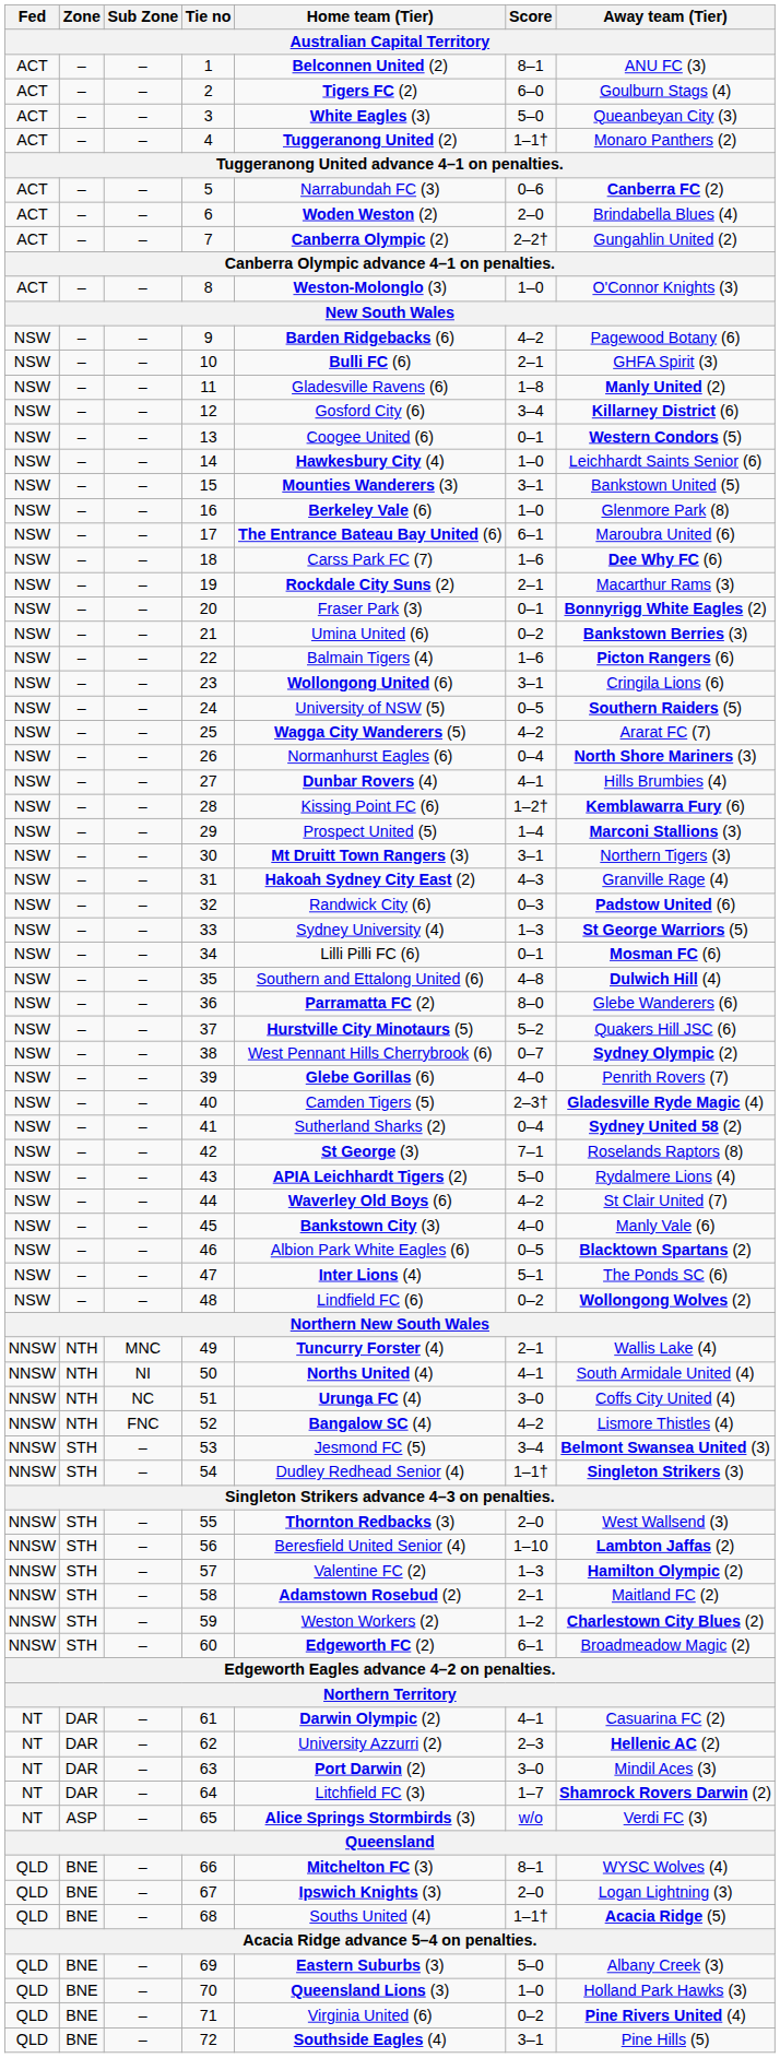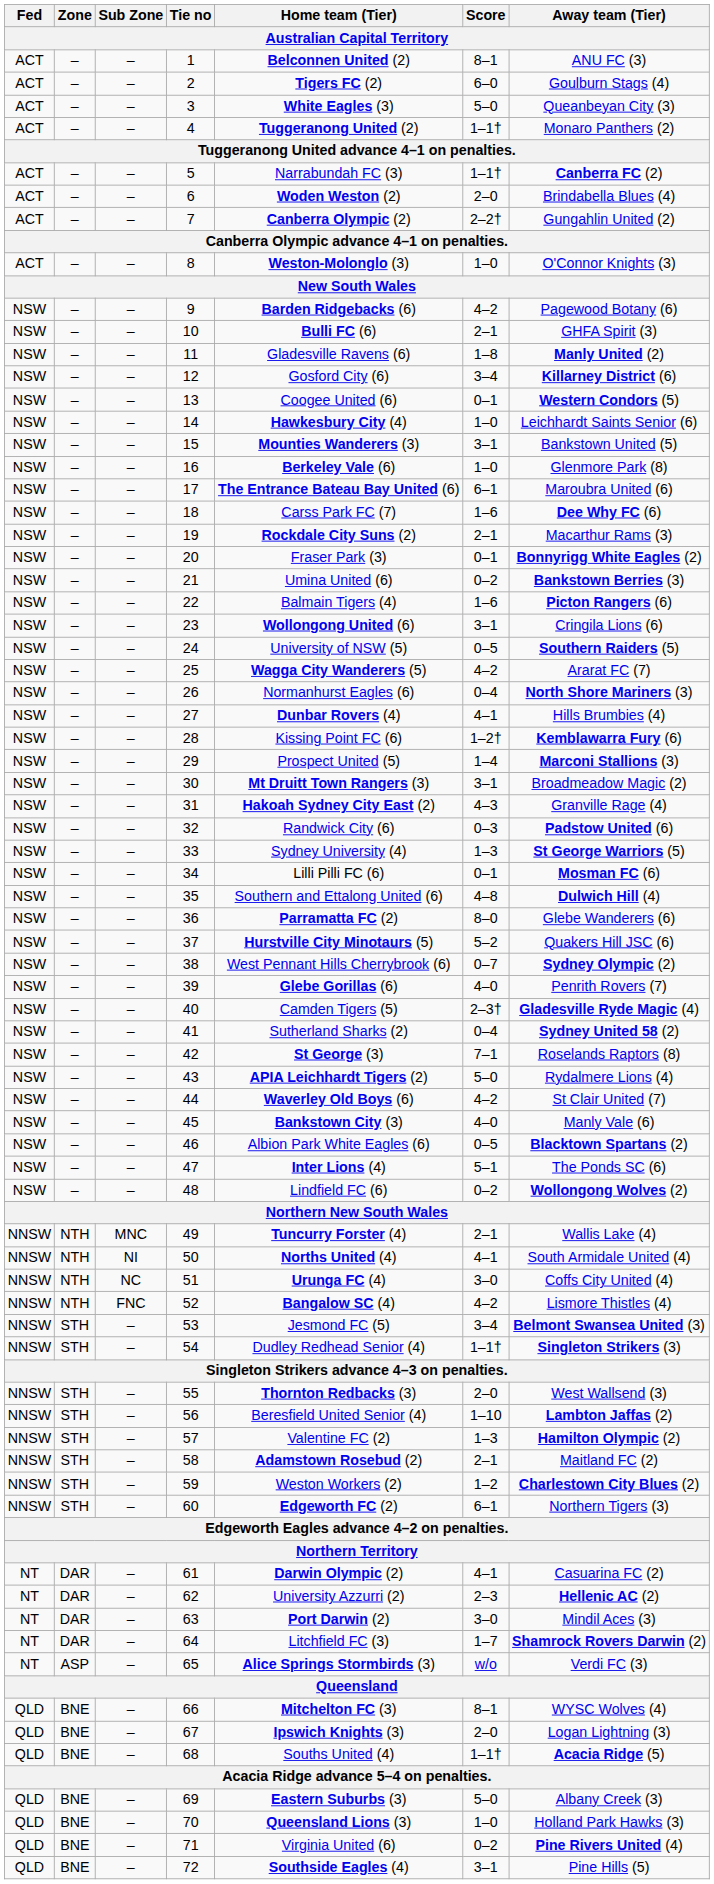 <table class="wikitable" style="text-align:center">
 <tr>
 <th>Fed</th>
 <th>Zone</th>
 <th>Sub Zone</th>
 <th>Tie no</th>
 <th>Home team (Tier)</th>
 <th>Score</th>
 <th>Away team (Tier)</th>
 </tr>
 <tr>
 <th colspan=7><a href='#'>Australian Capital Territory</a></th>
 </tr>
 <tr>
 <td>ACT</td>
 <td>–</td>
 <td>–</td>
 <td>1</td>
 <td><strong><a href='#'>Belconnen United</a></strong> (2)</td>
 <td>8–1</td>
 <td><a href='#'>ANU FC</a> (3)</td>
 </tr>
 <tr>
 <td>ACT</td>
 <td>–</td>
 <td>–</td>
 <td>2</td>
 <td><strong><a href='#'>Tigers FC</a></strong> (2)</td>
 <td>6–0</td>
 <td><a href='#'>Goulburn Stags</a> (4)</td>
 </tr>
 <tr>
 <td>ACT</td>
 <td>–</td>
 <td>–</td>
 <td>3</td>
 <td><strong><a href='#'>White Eagles</a></strong> (3)</td>
 <td>5–0</td>
 <td><a href='#'>Queanbeyan City</a> (3)</td>
 </tr>
 <tr>
 <td>ACT</td>
 <td>–</td>
 <td>–</td>
 <td>4</td>
 <td><strong><a href='#'>Tuggeranong United</a></strong> (2)</td>
 <td>1–1†</td>
 <td><a href='#'>Monaro Panthers</a> (2)</td>
 </tr>
 <tr>
 <th colspan=7>Tuggeranong United advance 4–1 on penalties.</th>
 </tr>
 <tr>
 <td>ACT</td>
 <td>–</td>
 <td>–</td>
 <td>5</td>
 <td><a href='#'>Narrabundah FC</a> (3)</td>
-<td>0–6</td>
+<td>1–1†</td>
 <td><strong><a href='#'>Canberra FC</a></strong> (2)</td>
 </tr>
 <tr>
 <td>ACT</td>
 <td>–</td>
 <td>–</td>
 <td>6</td>
 <td><strong><a href='#'>Woden Weston</a></strong> (2)</td>
 <td>2–0</td>
 <td><a href='#'>Brindabella Blues</a> (4)</td>
 </tr>
 <tr>
 <td>ACT</td>
 <td>–</td>
 <td>–</td>
 <td>7</td>
 <td><strong><a href='#'>Canberra Olympic</a></strong> (2)</td>
 <td>2–2†</td>
 <td><a href='#'>Gungahlin United</a> (2)</td>
 </tr>
 <tr>
 <th colspan=7>Canberra Olympic advance 4–1 on penalties.</th>
 </tr>
 <tr>
 <td>ACT</td>
 <td>–</td>
 <td>–</td>
 <td>8</td>
 <td><strong><a href='#'>Weston-Molonglo</a></strong> (3)</td>
 <td>1–0</td>
 <td><a href='#'>O'Connor Knights</a> (3)</td>
 </tr>
 <tr>
 <th colspan=7><a href='#'>New South Wales</a></th>
 </tr>
 <tr>
 <td>NSW</td>
 <td>–</td>
 <td>–</td>
 <td>9</td>
 <td><strong><a href='#'>Barden Ridgebacks</a></strong> (6)</td>
 <td>4–2</td>
 <td><a href='#'>Pagewood Botany</a> (6)</td>
 </tr>
 <tr>
 <td>NSW</td>
 <td>–</td>
 <td>–</td>
 <td>10</td>
 <td><strong><a href='#'>Bulli FC</a></strong> (6)</td>
 <td>2–1</td>
 <td><a href='#'>GHFA Spirit</a> (3)</td>
 </tr>
 <tr>
 <td>NSW</td>
 <td>–</td>
 <td>–</td>
 <td>11</td>
 <td><a href='#'>Gladesville Ravens</a> (6)</td>
 <td>1–8</td>
 <td><strong><a href='#'>Manly United</a></strong> (2)</td>
 </tr>
 <tr>
 <td>NSW</td>
 <td>–</td>
 <td>–</td>
 <td>12</td>
 <td><a href='#'>Gosford City</a> (6)</td>
 <td>3–4</td>
 <td><strong><a href='#'>Killarney District</a></strong> (6)</td>
 </tr>
 <tr>
 <td>NSW</td>
 <td>–</td>
 <td>–</td>
 <td>13</td>
 <td><a href='#'>Coogee United</a> (6)</td>
 <td>0–1</td>
 <td><strong><a href='#'>Western Condors</a></strong> (5)</td>
 </tr>
 <tr>
 <td>NSW</td>
 <td>–</td>
 <td>–</td>
 <td>14</td>
 <td><strong><a href='#'>Hawkesbury City</a></strong> (4)</td>
 <td>1–0</td>
 <td><a href='#'>Leichhardt Saints Senior</a> (6)</td>
 </tr>
 <tr>
 <td>NSW</td>
 <td>–</td>
 <td>–</td>
 <td>15</td>
 <td><strong><a href='#'>Mounties Wanderers</a></strong> (3)</td>
 <td>3–1</td>
 <td><a href='#'>Bankstown United</a> (5)</td>
 </tr>
 <tr>
 <td>NSW</td>
 <td>–</td>
 <td>–</td>
 <td>16</td>
 <td><strong><a href='#'>Berkeley Vale</a></strong> (6)</td>
 <td>1–0</td>
 <td><a href='#'>Glenmore Park</a> (8)</td>
 </tr>
 <tr>
 <td>NSW</td>
 <td>–</td>
 <td>–</td>
 <td>17</td>
 <td><strong><a href='#'>The Entrance Bateau Bay United</a></strong> (6)</td>
 <td>6–1</td>
 <td><a href='#'>Maroubra United</a> (6)</td>
 </tr>
 <tr>
 <td>NSW</td>
 <td>–</td>
 <td>–</td>
 <td>18</td>
 <td><a href='#'>Carss Park FC</a> (7)</td>
 <td>1–6</td>
 <td><strong><a href='#'>Dee Why FC</a></strong> (6)</td>
 </tr>
 <tr>
 <td>NSW</td>
 <td>–</td>
 <td>–</td>
 <td>19</td>
 <td><strong><a href='#'>Rockdale City Suns</a></strong> (2)</td>
 <td>2–1</td>
 <td><a href='#'>Macarthur Rams</a> (3)</td>
 </tr>
 <tr>
 <td>NSW</td>
 <td>–</td>
 <td>–</td>
 <td>20</td>
 <td><a href='#'>Fraser Park</a> (3)</td>
 <td>0–1</td>
 <td><strong><a href='#'>Bonnyrigg White Eagles</a></strong> (2)</td>
 </tr>
 <tr>
 <td>NSW</td>
 <td>–</td>
 <td>–</td>
 <td>21</td>
 <td><a href='#'>Umina United</a> (6)</td>
 <td>0–2</td>
 <td><strong><a href='#'>Bankstown Berries</a></strong> (3)</td>
 </tr>
 <tr>
 <td>NSW</td>
 <td>–</td>
 <td>–</td>
 <td>22</td>
 <td><a href='#'>Balmain Tigers</a> (4)</td>
 <td>1–6</td>
 <td><strong><a href='#'>Picton Rangers</a></strong> (6)</td>
 </tr>
 <tr>
 <td>NSW</td>
 <td>–</td>
 <td>–</td>
 <td>23</td>
 <td><strong><a href='#'>Wollongong United</a></strong> (6)</td>
 <td>3–1</td>
 <td><a href='#'>Cringila Lions</a> (6)</td>
 </tr>
 <tr>
 <td>NSW</td>
 <td>–</td>
 <td>–</td>
 <td>24</td>
 <td><a href='#'>University of NSW</a> (5)</td>
 <td>0–5</td>
 <td><strong><a href='#'>Southern Raiders</a></strong> (5)</td>
 </tr>
 <tr>
 <td>NSW</td>
 <td>–</td>
 <td>–</td>
 <td>25</td>
 <td><strong><a href='#'>Wagga City Wanderers</a></strong> (5)</td>
 <td>4–2</td>
 <td><a href='#'>Ararat FC</a> (7)</td>
 </tr>
 <tr>
 <td>NSW</td>
 <td>–</td>
 <td>–</td>
 <td>26</td>
 <td><a href='#'>Normanhurst Eagles</a> (6)</td>
 <td>0–4</td>
 <td><strong><a href='#'>North Shore Mariners</a></strong> (3)</td>
 </tr>
 <tr>
 <td>NSW</td>
 <td>–</td>
 <td>–</td>
 <td>27</td>
 <td><strong><a href='#'>Dunbar Rovers</a></strong> (4)</td>
 <td>4–1</td>
 <td><a href='#'>Hills Brumbies</a> (4)</td>
 </tr>
 <tr>
 <td>NSW</td>
 <td>–</td>
 <td>–</td>
 <td>28</td>
 <td><a href='#'>Kissing Point FC</a> (6)</td>
 <td>1–2†</td>
 <td><strong><a href='#'>Kemblawarra Fury</a></strong> (6)</td>
 </tr>
 <tr>
 <td>NSW</td>
 <td>–</td>
 <td>–</td>
 <td>29</td>
 <td><a href='#'>Prospect United</a> (5)</td>
 <td>1–4</td>
 <td><strong><a href='#'>Marconi Stallions</a></strong> (3)</td>
 </tr>
 <tr>
 <td>NSW</td>
 <td>–</td>
 <td>–</td>
 <td>30</td>
 <td><strong><a href='#'>Mt Druitt Town Rangers</a></strong> (3)</td>
 <td>3–1</td>
-<td><a href='#'>Northern Tigers</a> (3)</td>
+<td><a href='#'>Broadmeadow Magic</a> (2)</td>
 </tr>
 <tr>
 <td>NSW</td>
 <td>–</td>
 <td>–</td>
 <td>31</td>
 <td><strong><a href='#'>Hakoah Sydney City East</a></strong> (2)</td>
 <td>4–3</td>
 <td><a href='#'>Granville Rage</a> (4)</td>
 </tr>
 <tr>
 <td>NSW</td>
 <td>–</td>
 <td>–</td>
 <td>32</td>
 <td><a href='#'>Randwick City</a> (6)</td>
 <td>0–3</td>
 <td><strong><a href='#'>Padstow United</a></strong> (6)</td>
 </tr>
 <tr>
 <td>NSW</td>
 <td>–</td>
 <td>–</td>
 <td>33</td>
 <td><a href='#'>Sydney University</a> (4)</td>
 <td>1–3</td>
 <td><strong><a href='#'>St George Warriors</a></strong> (5)</td>
 </tr>
 <tr>
 <td>NSW</td>
 <td>–</td>
 <td>–</td>
 <td>34</td>
 <td>Lilli Pilli FC (6)</td>
 <td>0–1</td>
 <td><strong><a href='#'>Mosman FC</a></strong> (6)</td>
 </tr>
 <tr>
 <td>NSW</td>
 <td>–</td>
 <td>–</td>
 <td>35</td>
 <td><a href='#'>Southern and Ettalong United</a> (6)</td>
 <td>4–8</td>
 <td><strong><a href='#'>Dulwich Hill</a></strong> (4)</td>
 </tr>
 <tr>
 <td>NSW</td>
 <td>–</td>
 <td>–</td>
 <td>36</td>
 <td><strong><a href='#'>Parramatta FC</a></strong> (2)</td>
 <td>8–0</td>
 <td><a href='#'>Glebe Wanderers</a> (6)</td>
 </tr>
 <tr>
 <td>NSW</td>
 <td>–</td>
 <td>–</td>
 <td>37</td>
 <td><strong><a href='#'>Hurstville City Minotaurs</a></strong> (5)</td>
 <td>5–2</td>
 <td><a href='#'>Quakers Hill JSC</a> (6)</td>
 </tr>
 <tr>
 <td>NSW</td>
 <td>–</td>
 <td>–</td>
 <td>38</td>
 <td><a href='#'>West Pennant Hills Cherrybrook</a> (6)</td>
 <td>0–7</td>
 <td><strong><a href='#'>Sydney Olympic</a></strong> (2)</td>
 </tr>
 <tr>
 <td>NSW</td>
 <td>–</td>
 <td>–</td>
 <td>39</td>
 <td><strong><a href='#'>Glebe Gorillas</a></strong> (6)</td>
 <td>4–0</td>
 <td><a href='#'>Penrith Rovers</a> (7)</td>
 </tr>
 <tr>
 <td>NSW</td>
 <td>–</td>
 <td>–</td>
 <td>40</td>
 <td><a href='#'>Camden Tigers</a> (5)</td>
 <td>2–3†</td>
 <td><strong><a href='#'>Gladesville Ryde Magic</a></strong> (4)</td>
 </tr>
 <tr>
 <td>NSW</td>
 <td>–</td>
 <td>–</td>
 <td>41</td>
 <td><a href='#'>Sutherland Sharks</a> (2)</td>
 <td>0–4</td>
 <td><strong><a href='#'>Sydney United 58</a></strong> (2)</td>
 </tr>
 <tr>
 <td>NSW</td>
 <td>–</td>
 <td>–</td>
 <td>42</td>
 <td><strong><a href='#'>St George</a></strong> (3)</td>
 <td>7–1</td>
 <td><a href='#'>Roselands Raptors</a> (8)</td>
 </tr>
 <tr>
 <td>NSW</td>
 <td>–</td>
 <td>–</td>
 <td>43</td>
 <td><strong><a href='#'>APIA Leichhardt Tigers</a></strong> (2)</td>
 <td>5–0</td>
 <td><a href='#'>Rydalmere Lions</a> (4)</td>
 </tr>
 <tr>
 <td>NSW</td>
 <td>–</td>
 <td>–</td>
 <td>44</td>
 <td><strong><a href='#'>Waverley Old Boys</a></strong> (6)</td>
 <td>4–2</td>
 <td><a href='#'>St Clair United</a> (7)</td>
 </tr>
 <tr>
 <td>NSW</td>
 <td>–</td>
 <td>–</td>
 <td>45</td>
 <td><strong><a href='#'>Bankstown City</a></strong> (3)</td>
 <td>4–0</td>
 <td><a href='#'>Manly Vale</a> (6)</td>
 </tr>
 <tr>
 <td>NSW</td>
 <td>–</td>
 <td>–</td>
 <td>46</td>
 <td><a href='#'>Albion Park White Eagles</a> (6)</td>
 <td>0–5</td>
 <td><strong><a href='#'>Blacktown Spartans</a></strong> (2)</td>
 </tr>
 <tr>
 <td>NSW</td>
 <td>–</td>
 <td>–</td>
 <td>47</td>
 <td><strong><a href='#'>Inter Lions</a></strong> (4)</td>
 <td>5–1</td>
 <td><a href='#'>The Ponds SC</a> (6)</td>
 </tr>
 <tr>
 <td>NSW</td>
 <td>–</td>
 <td>–</td>
 <td>48</td>
 <td><a href='#'>Lindfield FC</a> (6)</td>
 <td>0–2</td>
 <td><strong><a href='#'>Wollongong Wolves</a></strong> (2)</td>
 </tr>
 <tr>
 <th colspan=7><a href='#'>Northern New South Wales</a></th>
 </tr>
 <tr>
 <td>NNSW</td>
 <td>NTH</td>
 <td>MNC</td>
 <td>49</td>
 <td><strong><a href='#'>Tuncurry Forster</a></strong> (4)</td>
 <td>2–1</td>
 <td><a href='#'>Wallis Lake</a> (4)</td>
 </tr>
 <tr>
 <td>NNSW</td>
 <td>NTH</td>
 <td>NI</td>
 <td>50</td>
 <td><strong><a href='#'>Norths United</a></strong> (4)</td>
 <td>4–1</td>
 <td><a href='#'>South Armidale United</a> (4)</td>
 </tr>
 <tr>
 <td>NNSW</td>
 <td>NTH</td>
 <td>NC</td>
 <td>51</td>
 <td><strong><a href='#'>Urunga FC</a></strong> (4)</td>
 <td>3–0</td>
 <td><a href='#'>Coffs City United</a> (4)</td>
 </tr>
 <tr>
 <td>NNSW</td>
 <td>NTH</td>
 <td>FNC</td>
 <td>52</td>
 <td><strong><a href='#'>Bangalow SC</a></strong> (4)</td>
 <td>4–2</td>
 <td><a href='#'>Lismore Thistles</a> (4)</td>
 </tr>
 <tr>
 <td>NNSW</td>
 <td>STH</td>
 <td>–</td>
 <td>53</td>
 <td><a href='#'>Jesmond FC</a> (5)</td>
 <td>3–4</td>
 <td><strong><a href='#'>Belmont Swansea United</a></strong> (3)</td>
 </tr>
 <tr>
 <td>NNSW</td>
 <td>STH</td>
 <td>–</td>
 <td>54</td>
 <td><a href='#'>Dudley Redhead Senior</a> (4)</td>
 <td>1–1†</td>
 <td><strong><a href='#'>Singleton Strikers</a></strong> (3)</td>
 </tr>
 <tr>
 <th colspan=7>Singleton Strikers advance 4–3 on penalties.</th>
 </tr>
 <tr>
 <td>NNSW</td>
 <td>STH</td>
 <td>–</td>
 <td>55</td>
 <td><strong><a href='#'>Thornton Redbacks</a></strong> (3)</td>
 <td>2–0</td>
 <td><a href='#'>West Wallsend</a> (3)</td>
 </tr>
 <tr>
 <td>NNSW</td>
 <td>STH</td>
 <td>–</td>
 <td>56</td>
 <td><a href='#'>Beresfield United Senior</a> (4)</td>
 <td>1–10</td>
 <td><strong><a href='#'>Lambton Jaffas</a></strong> (2)</td>
 </tr>
 <tr>
 <td>NNSW</td>
 <td>STH</td>
 <td>–</td>
 <td>57</td>
 <td><a href='#'>Valentine FC</a> (2)</td>
 <td>1–3</td>
 <td><strong><a href='#'>Hamilton Olympic</a></strong> (2)</td>
 </tr>
 <tr>
 <td>NNSW</td>
 <td>STH</td>
 <td>–</td>
 <td>58</td>
 <td><strong><a href='#'>Adamstown Rosebud</a></strong> (2)</td>
 <td>2–1</td>
 <td><a href='#'>Maitland FC</a> (2)</td>
 </tr>
 <tr>
 <td>NNSW</td>
 <td>STH</td>
 <td>–</td>
 <td>59</td>
 <td><a href='#'>Weston Workers</a> (2)</td>
 <td>1–2</td>
 <td><strong><a href='#'>Charlestown City Blues</a></strong> (2)</td>
 </tr>
 <tr>
 <td>NNSW</td>
 <td>STH</td>
 <td>–</td>
 <td>60</td>
 <td><strong><a href='#'>Edgeworth FC</a></strong> (2)</td>
 <td>6–1</td>
-<td><a href='#'>Broadmeadow Magic</a> (2)</td>
+<td><a href='#'>Northern Tigers</a> (3)</td>
 </tr>
 <tr>
 <th colspan=7>Edgeworth Eagles advance 4–2 on penalties.</th>
 </tr>
 <tr>
 <th colspan=7><a href='#'>Northern Territory</a></th>
 </tr>
 <tr>
 <td>NT</td>
 <td>DAR</td>
 <td>–</td>
 <td>61</td>
 <td><strong><a href='#'>Darwin Olympic</a></strong> (2)</td>
 <td>4–1</td>
 <td><a href='#'>Casuarina FC</a> (2)</td>
 </tr>
 <tr>
 <td>NT</td>
 <td>DAR</td>
 <td>–</td>
 <td>62</td>
 <td><a href='#'>University Azzurri</a> (2)</td>
 <td>2–3</td>
 <td><strong><a href='#'>Hellenic AC</a></strong> (2)</td>
 </tr>
 <tr>
 <td>NT</td>
 <td>DAR</td>
 <td>–</td>
 <td>63</td>
 <td><strong><a href='#'>Port Darwin</a></strong> (2)</td>
 <td>3–0</td>
 <td><a href='#'>Mindil Aces</a> (3)</td>
 </tr>
 <tr>
 <td>NT</td>
 <td>DAR</td>
 <td>–</td>
 <td>64</td>
 <td><a href='#'>Litchfield FC</a> (3)</td>
 <td>1–7</td>
 <td><strong><a href='#'>Shamrock Rovers Darwin</a></strong> (2)</td>
 </tr>
 <tr>
 <td>NT</td>
 <td>ASP</td>
 <td>–</td>
 <td>65</td>
 <td><strong><a href='#'>Alice Springs Stormbirds</a></strong> (3)</td>
 <td><a href='#'>w/o</a></td>
 <td><a href='#'>Verdi FC</a> (3)</td>
 </tr>
 <tr>
 <th colspan=7><a href='#'>Queensland</a></th>
 </tr>
 <tr>
 <td>QLD</td>
 <td>BNE</td>
 <td>–</td>
 <td>66</td>
 <td><strong><a href='#'>Mitchelton FC</a></strong> (3)</td>
 <td>8–1</td>
 <td><a href='#'>WYSC Wolves</a> (4)</td>
 </tr>
 <tr>
 <td>QLD</td>
 <td>BNE</td>
 <td>–</td>
 <td>67</td>
 <td><strong><a href='#'>Ipswich Knights</a></strong> (3)</td>
 <td>2–0</td>
 <td><a href='#'>Logan Lightning</a> (3)</td>
 </tr>
 <tr>
 <td>QLD</td>
 <td>BNE</td>
 <td>–</td>
 <td>68</td>
 <td><a href='#'>Souths United</a> (4)</td>
 <td>1–1†</td>
 <td><strong><a href='#'>Acacia Ridge</a></strong> (5)</td>
 </tr>
 <tr>
 <th colspan=7>Acacia Ridge advance 5–4 on penalties.</th>
 </tr>
 <tr>
 <td>QLD</td>
 <td>BNE</td>
 <td>–</td>
 <td>69</td>
 <td><strong><a href='#'>Eastern Suburbs</a></strong> (3)</td>
 <td>5–0</td>
 <td><a href='#'>Albany Creek</a> (3)</td>
 </tr>
 <tr>
 <td>QLD</td>
 <td>BNE</td>
 <td>–</td>
 <td>70</td>
 <td><strong><a href='#'>Queensland Lions</a></strong> (3)</td>
 <td>1–0</td>
 <td><a href='#'>Holland Park Hawks</a> (3)</td>
 </tr>
 <tr>
 <td>QLD</td>
 <td>BNE</td>
 <td>–</td>
 <td>71</td>
 <td><a href='#'>Virginia United</a> (6)</td>
 <td>0–2</td>
 <td><strong><a href='#'>Pine Rivers United</a></strong> (4)</td>
 </tr>
 <tr>
 <td>QLD</td>
 <td>BNE</td>
 <td>–</td>
 <td>72</td>
 <td><strong><a href='#'>Southside Eagles</a></strong> (4)</td>
 <td>3–1</td>
 <td><a href='#'>Pine Hills</a> (5)</td>
 </tr>
 </table>
